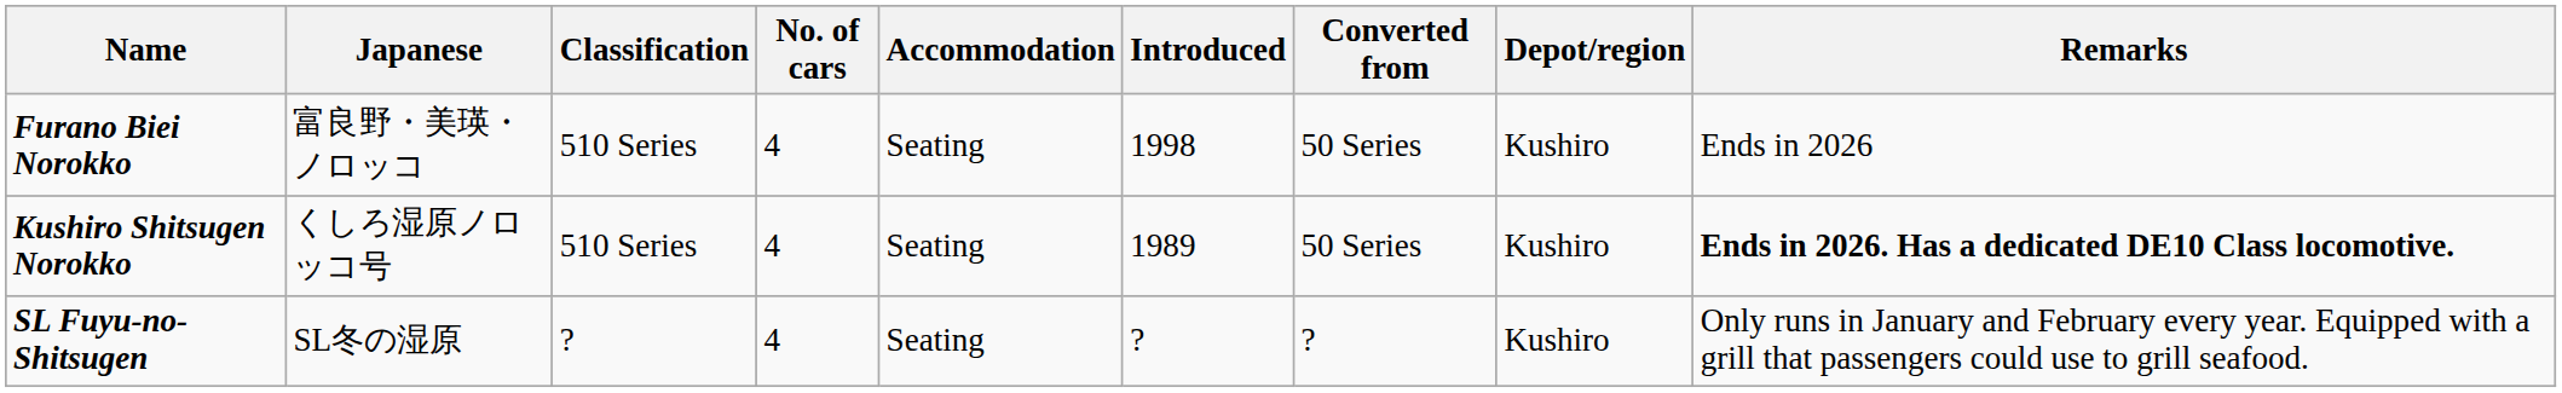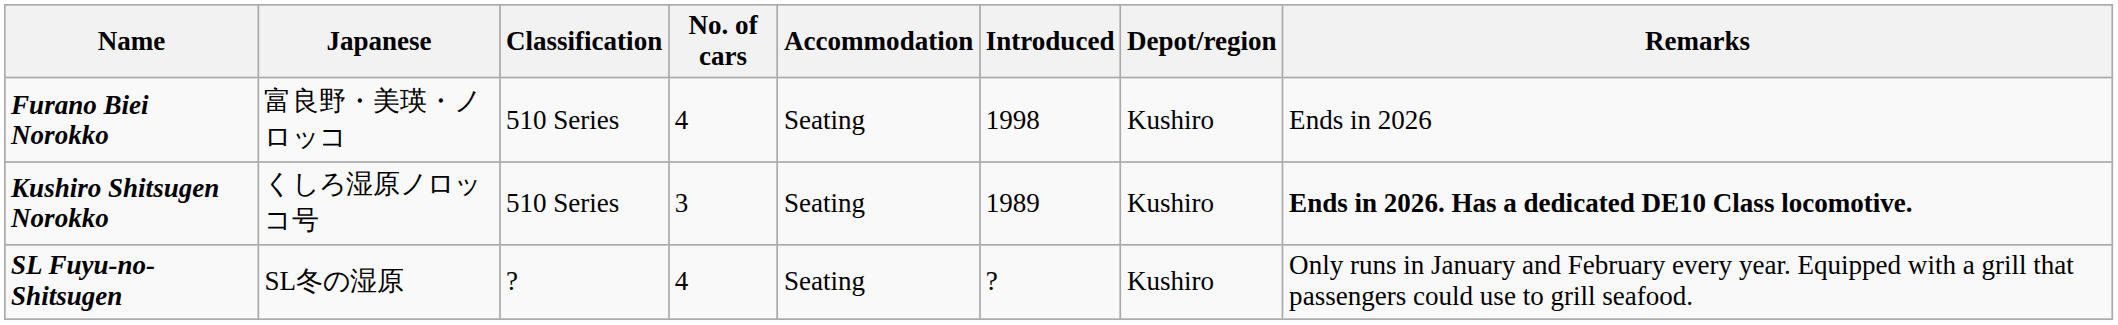 <table class="wikitable">
 <tr>
 <th>Name</th>
 <th>Japanese</th>
 <th>Classification</th>
 <th>No. of cars</th>
 <th>Accommodation</th>
 <th>Introduced</th>
-<th>Converted from</th>
 <th>Depot/region</th>
 <th>Remarks</th>
 </tr>
 <tr>
 <td><strong><em>Furano Biei Norokko</em></strong></td>
 <td>富良野・美瑛・ノロッコ</td>
 <td>510 Series</td>
 <td>4</td>
 <td>Seating</td>
 <td>1998</td>
-<td>50 Series</td>
 <td>Kushiro</td>
 <td>Ends in 2026</td>
 </tr>
 <tr>
 <td><strong><em>Kushiro Shitsugen Norokko</em></strong></td>
 <td>くしろ湿原ノロッコ号</td>
 <td>510 Series</td>
-<td>4</td>
+<td>3</td>
 <td>Seating</td>
 <td>1989</td>
-<td>50 Series</td>
 <td>Kushiro</td>
 <td><strong>Ends in 2026. Has a dedicated DE10 Class locomotive.</strong></td>
 </tr>
 <tr>
 <td><strong><em>SL Fuyu-no-Shitsugen</em></strong></td>
 <td>SL冬の湿原</td>
 <td>?</td>
 <td>4</td>
 <td>Seating</td>
 <td>?</td>
-<td>?</td>
 <td>Kushiro</td>
 <td>Only runs in January and February every year. Equipped with a grill that passengers could use to grill seafood.</td>
 </tr>
 </table>
